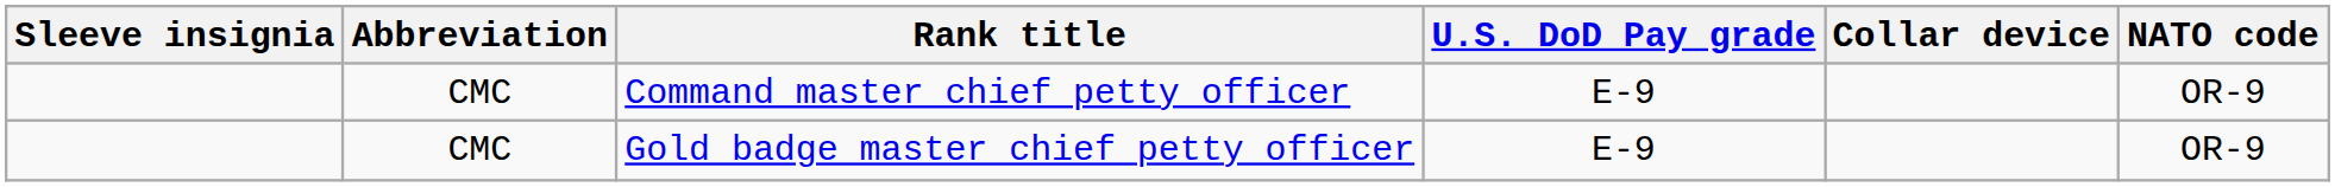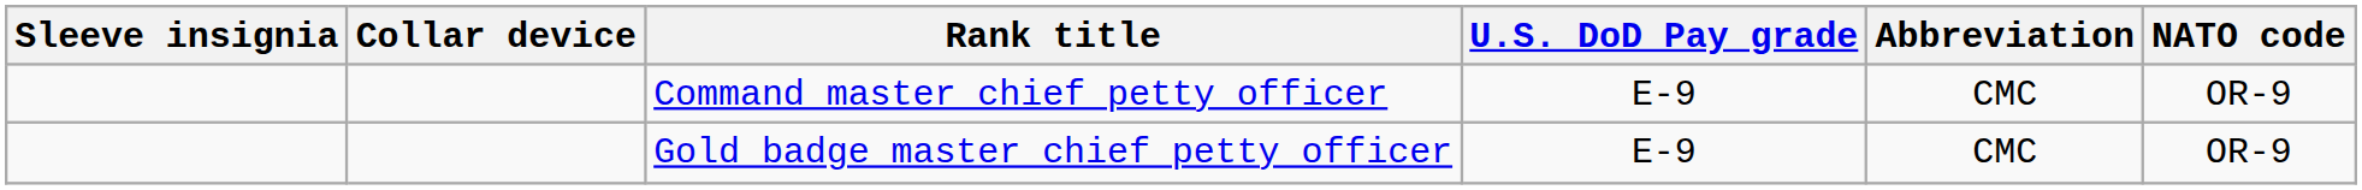 <table class="wikitable">
 <tr>
 <th>Sleeve insignia</th>
-<th>Abbreviation</th>
+<th>Collar device</th>
 <th>Rank title</th>
 <th><a href='#'>U.S. DoD Pay grade</a></th>
-<th>Collar device</th>
+<th>Abbreviation</th>
 <th>NATO code</th>
 </tr>
 <tr>
 <td align="center"></td>
-<td align="center">CMC</td>
+<td align="center"></td>
 <td><a href='#'>Command master chief petty officer</a></td>
 <td align="center">E-9</td>
-<td align="center"></td>
+<td align="center">CMC</td>
 <td align="center">OR-9</td>
 </tr>
 <tr>
 <td align="center"></td>
-<td align="center">CMC</td>
+<td align="center"></td>
 <td><a href='#'>Gold badge master chief petty officer</a></td>
 <td align="center">E-9</td>
-<td align="center"></td>
+<td align="center">CMC</td>
 <td align="center">OR-9</td>
 </tr>
 </table>
